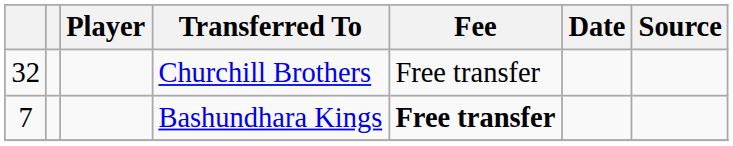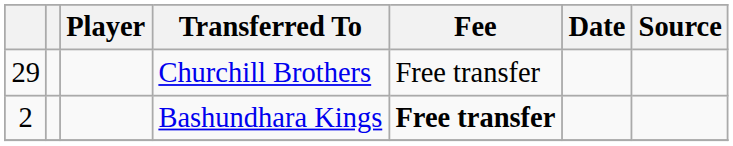 <table class="wikitable plainrowheaders sortable">
 <tr>
 <th></th>
 <th></th>
 <th>Player</th>
 <th>Transferred To</th>
 <th>Fee</th>
 <th>Date</th>
 <th>Source</th>
 </tr>
 <tr>
-<td align=center>32</td>
+<td align=center>29</td>
 <td align=center></td>
 <td></td>
 <td> <a href='#'>Churchill Brothers</a></td>
 <td>Free transfer</td>
 <td></td>
 <td></td>
 </tr>
 <tr>
-<td align=center>7</td>
+<td align=center>2</td>
 <td align=center></td>
 <td></td>
 <td> <a href='#'>Bashundhara Kings</a></td>
 <td><strong>Free transfer</strong></td>
 <td></td>
 <td></td>
 </tr>
 <tr>
 </tr>
 </table>
